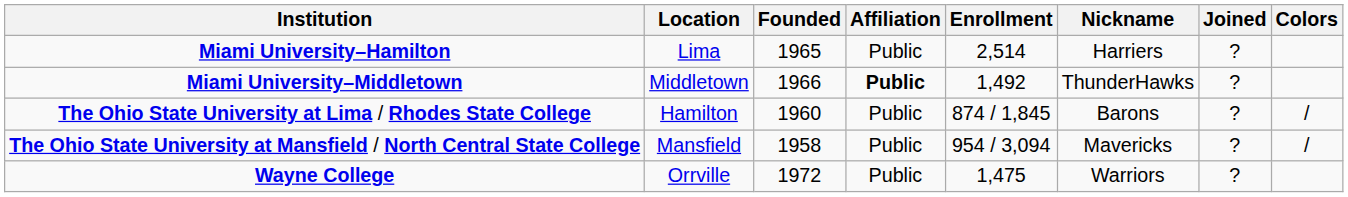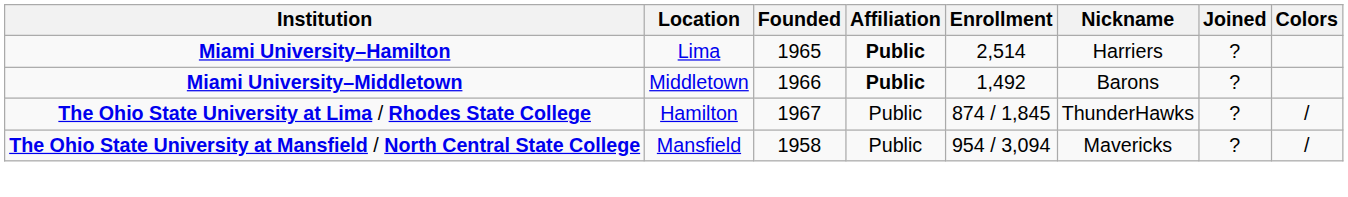 <table class="wikitable sortable" style="text-align:center;">
 <tr>
 <th>Institution</th>
 <th>Location</th>
 <th>Founded</th>
 <th>Affiliation</th>
 <th>Enrollment</th>
 <th>Nickname</th>
 <th>Joined</th>
 <th>Colors</th>
 </tr>
 <tr>
 <td><strong><a href='#'>Miami University–Hamilton</a></strong></td>
 <td><a href='#'>Lima</a></td>
 <td>1965</td>
-<td>Public</td>
+<td><strong>Public</strong></td>
 <td>2,514</td>
 <td>Harriers</td>
 <td>?</td>
 <td>  </td>
 </tr>
 <tr>
 <td><strong><a href='#'>Miami University–Middletown</a></strong></td>
 <td><a href='#'>Middletown</a></td>
 <td>1966</td>
 <td><strong>Public</strong></td>
 <td>1,492</td>
-<td>ThunderHawks</td>
+<td>Barons</td>
 <td>?</td>
 <td>  </td>
 </tr>
 <tr>
 <td><strong><a href='#'>The Ohio State University at Lima</a></strong> / <strong><a href='#'>Rhodes State College</a></strong></td>
 <td><a href='#'>Hamilton</a></td>
-<td>1960</td>
+<td>1967</td>
 <td>Public</td>
 <td>874 / 1,845</td>
-<td>Barons</td>
+<td>ThunderHawks</td>
 <td>?</td>
 <td>  /  </td>
 </tr>
 <tr>
 <td><strong><a href='#'>The Ohio State University at Mansfield</a></strong> / <strong><a href='#'>North Central State College</a></strong></td>
 <td><a href='#'>Mansfield</a></td>
 <td>1958</td>
 <td>Public</td>
 <td>954 / 3,094</td>
 <td>Mavericks</td>
 <td>?</td>
 <td>  /  </td>
 </tr>
-<tr>
-<td><strong><a href='#'>Wayne College</a></strong></td>
-<td><a href='#'>Orrville</a></td>
-<td>1972</td>
-<td>Public</td>
-<td>1,475</td>
-<td>Warriors</td>
-<td>?</td>
-<td> </td>
-</tr>
 </table>
